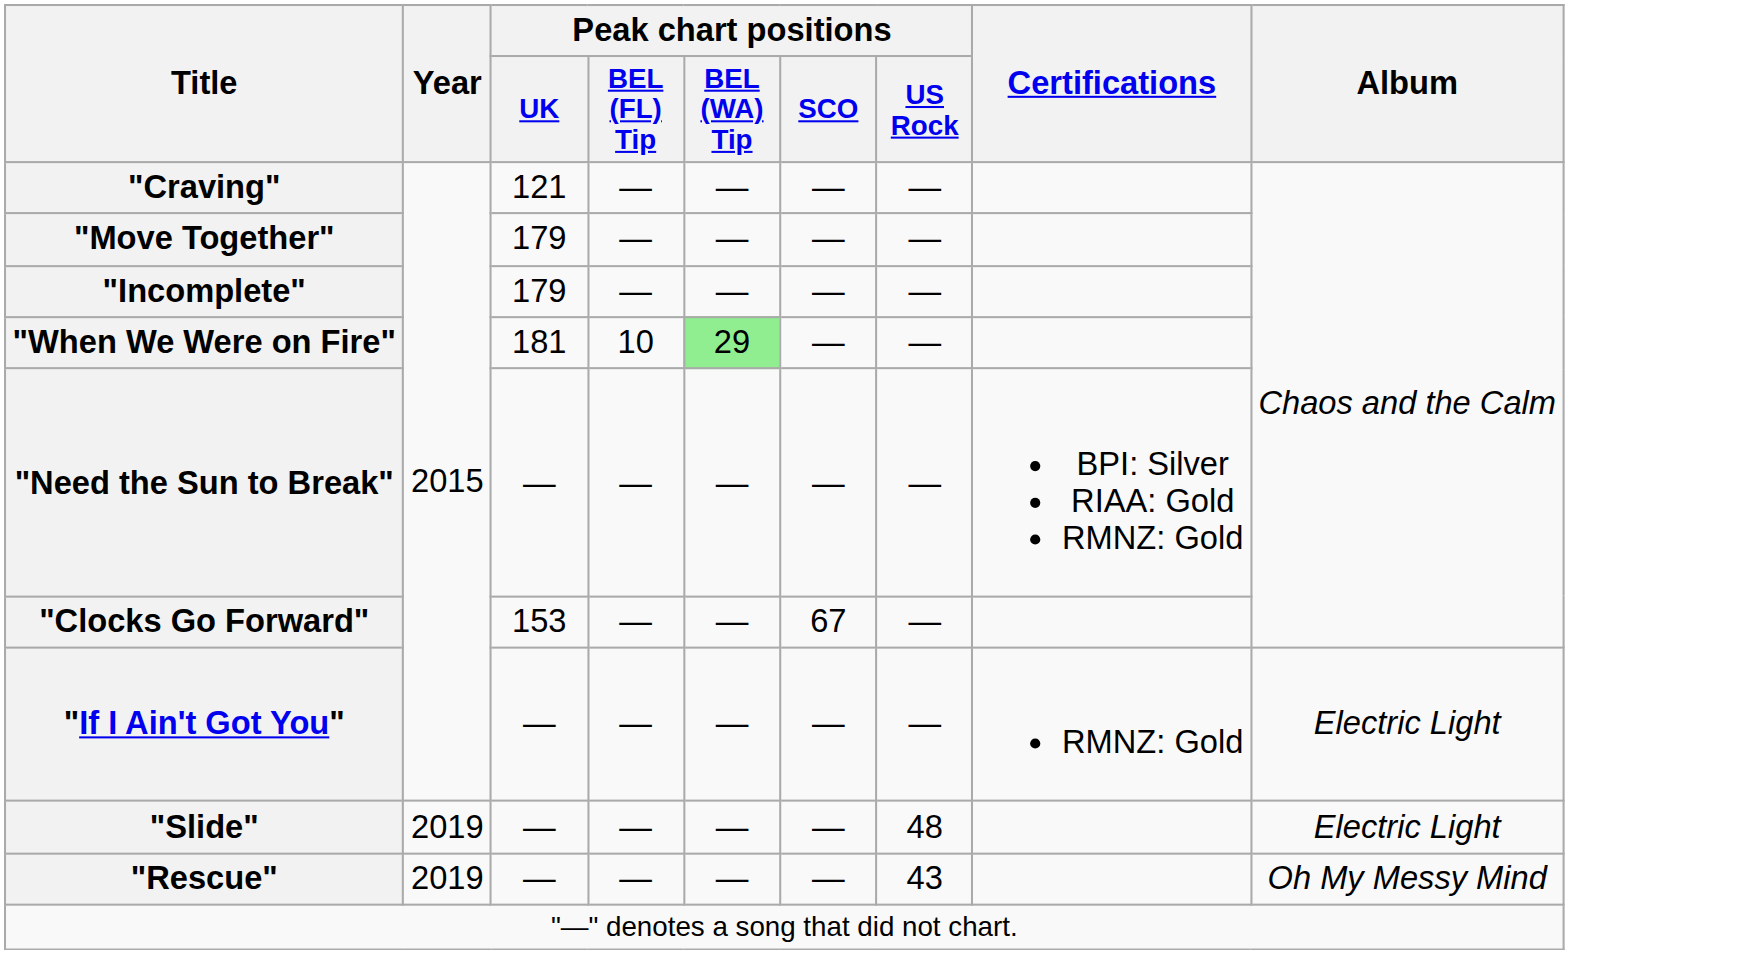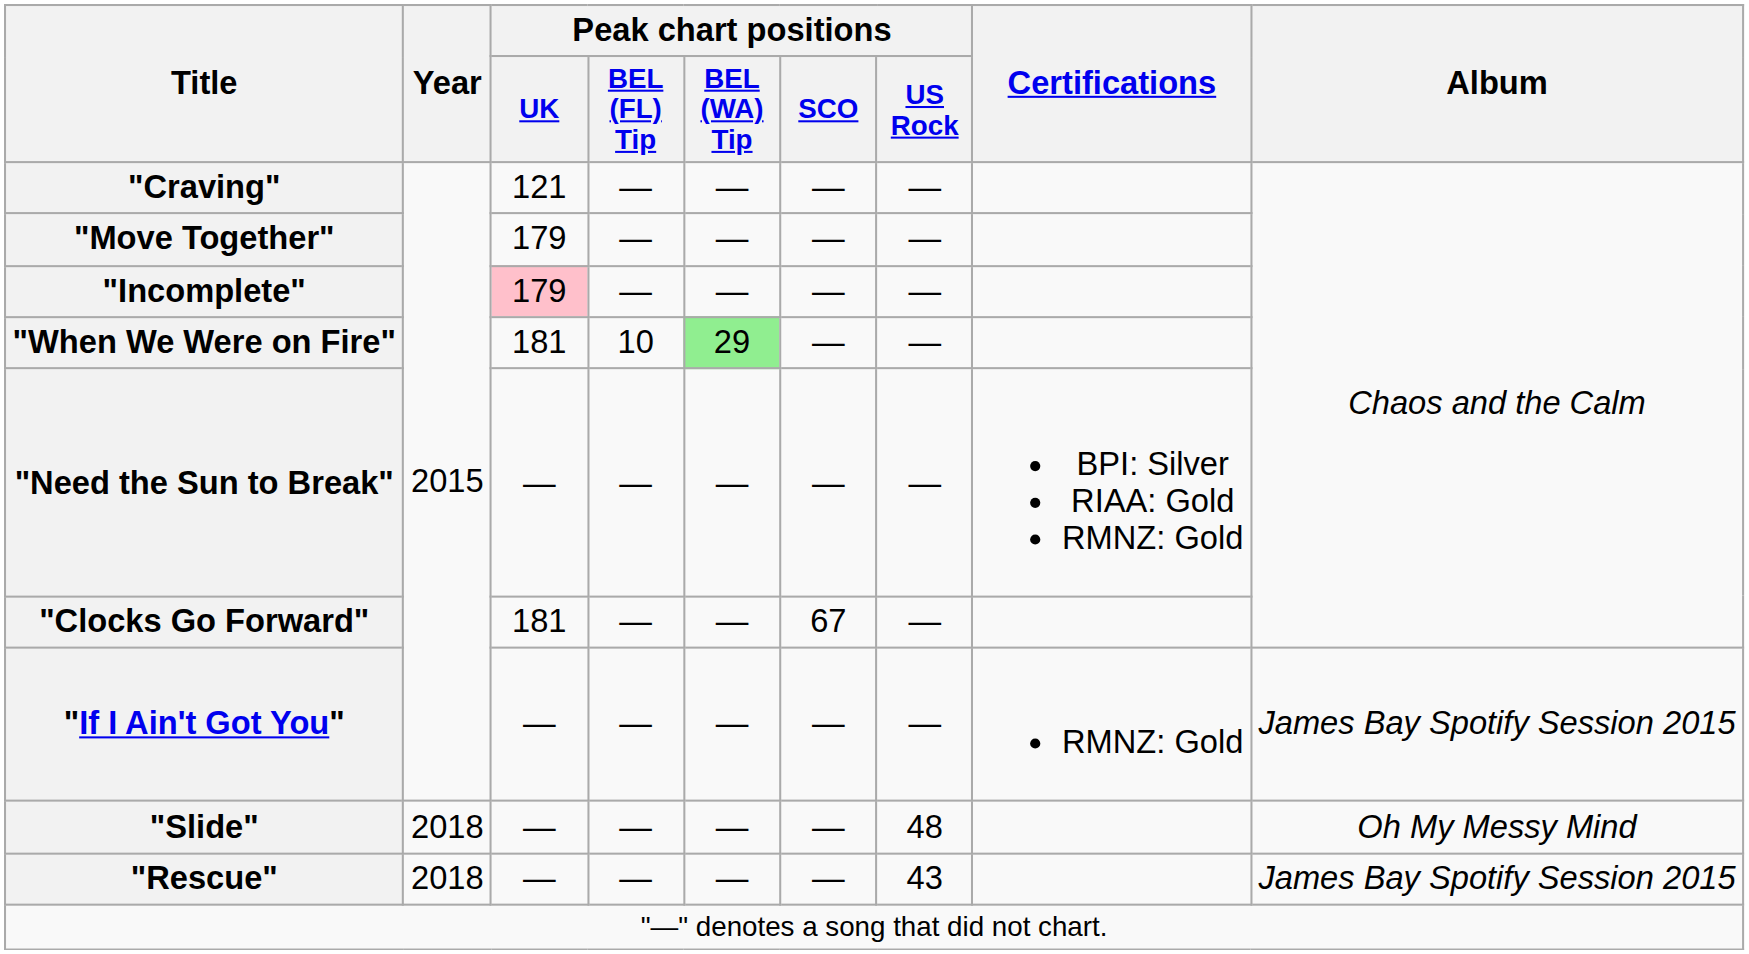 <table class="wikitable plainrowheaders" style="text-align:center;">
 <tr>
 <th scope="col" rowspan="2">Title</th>
 <th scope="col" rowspan="2">Year</th>
 <th scope="col" colspan="5">Peak chart positions</th>
 <th scope="col" rowspan="2"><a href='#'>Certifications</a></th>
 <th scope="col" rowspan="2">Album</th>
 </tr>
 <tr>
 <th scope="col" style="width:3em;font-size:85%;"><a href='#'>UK</a><br></th>
 <th scope="col" style="width:3em;font-size:85%;"><a href='#'>BEL<br>(FL)<br>Tip</a><br></th>
 <th scope="col" style="width:3em;font-size:85%;"><a href='#'>BEL<br>(WA)<br>Tip</a><br></th>
 <th scope="col" style="width:3em;font-size:85%;"><a href='#'>SCO</a><br></th>
 <th scope="col" style="width:3em;font-size:85%;"><a href='#'>US<br>Rock</a><br></th>
 </tr>
 <tr>
 <th scope="row">"Craving"</th>
 <td rowspan="7">2015</td>
 <td>121</td>
 <td>—</td>
 <td>—</td>
 <td>—</td>
 <td>—</td>
 <td></td>
 <td rowspan="6"><em>Chaos and the Calm</em></td>
 </tr>
 <tr>
 <th scope="row">"Move Together"</th>
 <td>179</td>
 <td>—</td>
 <td>—</td>
 <td>—</td>
 <td>—</td>
 <td></td>
 </tr>
 <tr>
 <th scope="row">"Incomplete"</th>
-<td>179</td>
+<td style="background: pink;">179</td>
 <td>—</td>
 <td>—</td>
 <td>—</td>
 <td>—</td>
 <td></td>
 </tr>
 <tr>
 <th scope="row">"When We Were on Fire"</th>
 <td>181</td>
 <td>10</td>
 <td style="background: lightgreen;">29</td>
 <td>—</td>
 <td>—</td>
 <td></td>
 </tr>
 <tr>
 <th scope="row">"Need the Sun to Break"</th>
 <td>—</td>
 <td>—</td>
 <td>—</td>
 <td>—</td>
 <td>—</td>
 <td><br><ul><li>BPI: Silver</li><li>RIAA: Gold</li><li>RMNZ: Gold</li></ul></td>
 </tr>
 <tr>
 <th scope="row">"Clocks Go Forward"</th>
-<td>153</td>
+<td>181</td>
 <td>—</td>
 <td>—</td>
 <td>67</td>
 <td>—</td>
 <td></td>
 </tr>
 <tr>
 <th scope="row">"<a href='#'>If I Ain't Got You</a>"</th>
 <td>—</td>
 <td>—</td>
 <td>—</td>
 <td>—</td>
 <td>—</td>
 <td><br><ul><li>RMNZ: Gold</li></ul></td>
-<td><em>Electric Light</em></td>
+<td><em>James Bay Spotify Session 2015</em></td>
 </tr>
 <tr>
 <th scope="row">"Slide"</th>
-<td>2019</td>
+<td>2018</td>
 <td>—</td>
 <td>—</td>
 <td>—</td>
 <td>—</td>
 <td>48</td>
 <td></td>
-<td><em>Electric Light</em></td>
+<td><em>Oh My Messy Mind</em></td>
 </tr>
 <tr>
 <th scope="row">"Rescue"</th>
-<td>2019</td>
+<td>2018</td>
 <td>—</td>
 <td>—</td>
 <td>—</td>
 <td>—</td>
 <td>43</td>
 <td></td>
-<td><em>Oh My Messy Mind</em></td>
+<td><em>James Bay Spotify Session 2015</em></td>
 </tr>
 <tr>
 <td colspan="10" style="font-size:85%">"—" denotes a song that did not chart.</td>
 </tr>
 </table>
